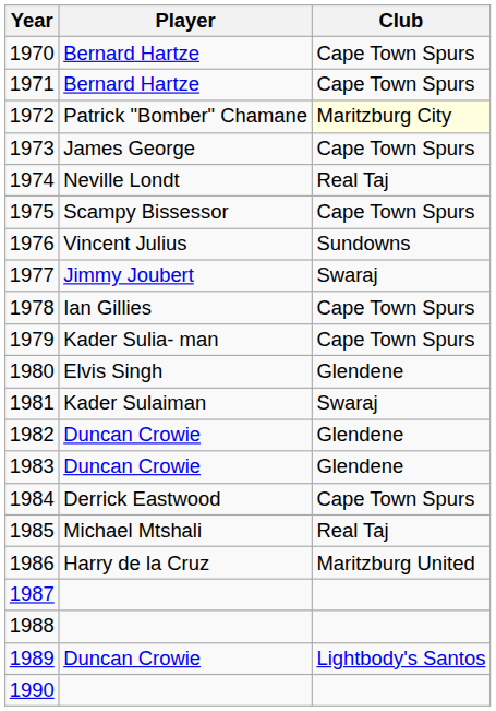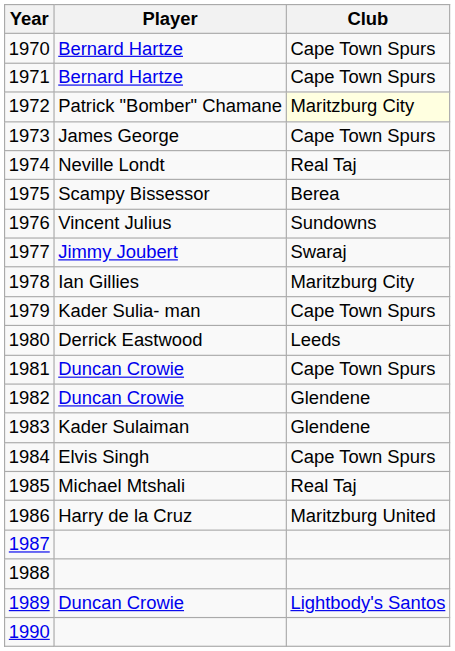 <table class="wikitable">
 <tr>
 <th>Year</th>
 <th>Player</th>
 <th>Club</th>
 </tr>
 <tr>
 <td>1970</td>
 <td><a href='#'>Bernard Hartze</a></td>
 <td>Cape Town Spurs</td>
 </tr>
 <tr>
 <td>1971</td>
 <td><a href='#'>Bernard Hartze</a></td>
 <td>Cape Town Spurs</td>
 </tr>
 <tr>
 <td>1972</td>
 <td>Patrick "Bomber" Chamane</td>
 <td style="background: lightyellow;">Maritzburg City</td>
 </tr>
 <tr>
 <td>1973</td>
 <td>James George</td>
 <td>Cape Town Spurs</td>
 </tr>
 <tr>
 <td>1974</td>
 <td>Neville Londt</td>
 <td>Real Taj</td>
 </tr>
 <tr>
 <td>1975</td>
 <td>Scampy Bissessor</td>
-<td>Cape Town Spurs</td>
+<td>Berea</td>
 </tr>
 <tr>
 <td>1976</td>
 <td>Vincent Julius</td>
 <td>Sundowns</td>
 </tr>
 <tr>
 <td>1977</td>
 <td><a href='#'>Jimmy Joubert</a></td>
 <td>Swaraj</td>
 </tr>
 <tr>
 <td>1978</td>
 <td>Ian Gillies</td>
-<td>Cape Town Spurs</td>
+<td>Maritzburg City</td>
 </tr>
 <tr>
 <td>1979</td>
 <td>Kader Sulia- man</td>
 <td>Cape Town Spurs</td>
 </tr>
 <tr>
 <td>1980</td>
-<td>Elvis Singh</td>
-<td>Glendene</td>
+<td>Derrick Eastwood</td>
+<td>Leeds</td>
 </tr>
 <tr>
 <td>1981</td>
-<td>Kader Sulaiman</td>
-<td>Swaraj</td>
+<td><a href='#'>Duncan Crowie</a></td>
+<td>Cape Town Spurs</td>
 </tr>
 <tr>
 <td>1982</td>
 <td><a href='#'>Duncan Crowie</a></td>
 <td>Glendene</td>
 </tr>
 <tr>
 <td>1983</td>
-<td><a href='#'>Duncan Crowie</a></td>
+<td>Kader Sulaiman</td>
 <td>Glendene</td>
 </tr>
 <tr>
 <td>1984</td>
-<td>Derrick Eastwood</td>
+<td>Elvis Singh</td>
 <td>Cape Town Spurs</td>
 </tr>
 <tr>
 <td>1985</td>
 <td>Michael Mtshali</td>
 <td>Real Taj</td>
 </tr>
 <tr>
 <td>1986</td>
 <td>Harry de la Cruz</td>
 <td>Maritzburg United</td>
 </tr>
 <tr>
 <td><a href='#'>1987</a></td>
 <td></td>
 <td></td>
 </tr>
 <tr>
 <td>1988</td>
 <td></td>
 <td></td>
 </tr>
 <tr>
 <td><a href='#'>1989</a></td>
 <td><a href='#'>Duncan Crowie</a></td>
 <td><a href='#'>Lightbody's Santos</a></td>
 </tr>
 <tr>
 <td><a href='#'>1990</a></td>
 <td></td>
 <td></td>
 </tr>
 </table>
